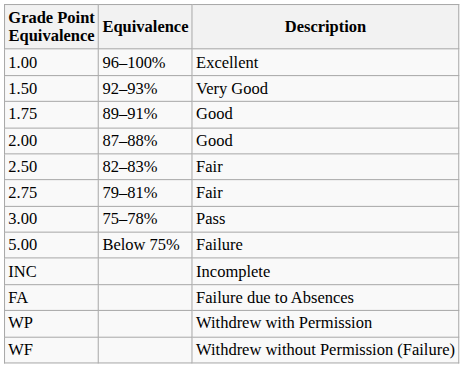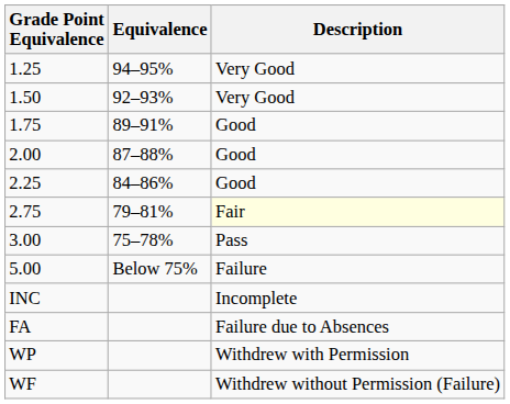 <table class="wikitable">
 <tr>
 <th>Grade Point<br>Equivalence</th>
 <th>Equivalence</th>
 <th>Description</th>
 </tr>
 <tr>
-<td>1.00</td>
-<td>96–100%</td>
-<td>Excellent</td>
+<td>1.25</td>
+<td>94–95%</td>
+<td>Very Good</td>
 </tr>
 <tr>
 <td>1.50</td>
 <td>92–93%</td>
 <td>Very Good</td>
 </tr>
 <tr>
 <td>1.75</td>
 <td>89–91%</td>
 <td>Good</td>
 </tr>
 <tr>
 <td>2.00</td>
 <td>87–88%</td>
 <td>Good</td>
 </tr>
 <tr>
-<td>2.50</td>
-<td>82–83%</td>
-<td>Fair</td>
+<td>2.25</td>
+<td>84–86%</td>
+<td>Good</td>
 </tr>
 <tr>
 <td>2.75</td>
 <td>79–81%</td>
-<td>Fair</td>
+<td style="background: lightyellow;">Fair</td>
 </tr>
 <tr>
 <td>3.00</td>
 <td>75–78%</td>
 <td>Pass</td>
 </tr>
 <tr>
 <td>5.00</td>
 <td>Below 75%</td>
 <td>Failure</td>
 </tr>
 <tr>
 <td>INC</td>
 <td></td>
 <td>Incomplete</td>
 </tr>
 <tr>
 <td>FA</td>
 <td></td>
 <td>Failure due to Absences</td>
 </tr>
 <tr>
 <td>WP</td>
 <td></td>
 <td>Withdrew with Permission</td>
 </tr>
 <tr>
 <td>WF</td>
 <td></td>
 <td>Withdrew without Permission (Failure)</td>
 </tr>
 </table>
